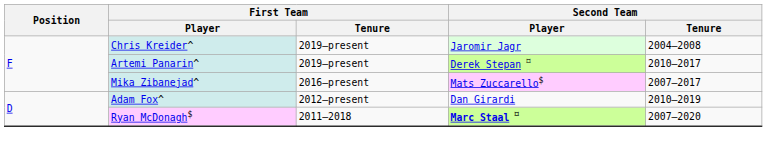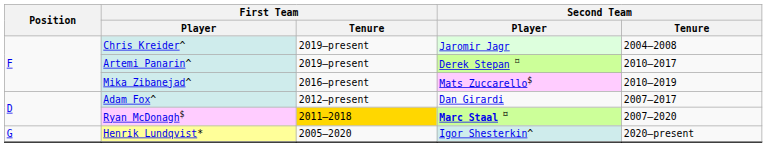 <table class="wikitable" style="width:80%">
 <tr>
 <th rowspan=2>Position</th>
 <th colspan=2>First Team</th>
 <th colspan=2>Second Team</th>
 </tr>
 <tr>
 <th>Player</th>
 <th>Tenure</th>
 <th>Player</th>
 <th>Tenure</th>
 </tr>
 <tr>
 <td rowspan="3"><a href='#'>F</a></td>
 <td bgcolor="#CFECEC"><a href='#'>Chris Kreider</a>^</td>
 <td>2019–present</td>
 <td bgcolor="#DDFFDD"><a href='#'>Jaromir Jagr</a><sup></sup></td>
 <td>2004–2008</td>
 </tr>
 <tr>
 <td bgcolor="#CFECEC"><a href='#'>Artemi Panarin</a>^</td>
 <td>2019–present</td>
 <td bgcolor="#CCFF99"><a href='#'>Derek Stepan</a><sup> ⌑</sup></td>
 <td>2010–2017</td>
 </tr>
 <tr>
 <td bgcolor="#CFECEC"><a href='#'>Mika Zibanejad</a>^</td>
 <td>2016–present</td>
 <td bgcolor="#FFCCFF"><a href='#'>Mats Zuccarello</a><sup>$</sup></td>
-<td>2007–2017</td>
+<td>2010–2019</td>
 </tr>
 <tr>
 <td rowspan="2"><a href='#'>D</a></td>
 <td bgcolor="#CFECEC"><a href='#'>Adam Fox</a>^</td>
 <td>2012–present</td>
 <td><a href='#'>Dan Girardi</a></td>
-<td>2010–2019</td>
+<td>2007–2017</td>
 </tr>
 <tr>
 <td bgcolor="#FFCCFF"><a href='#'>Ryan McDonagh</a><sup>$</sup></td>
-<td>2011–2018</td>
+<td style="background: gold;">2011–2018</td>
 <td bgcolor="#CCFF99"><strong><a href='#'>Marc Staal</a><sup> ⌑</sup></strong></td>
 <td>2007–2020</td>
+</tr>
+<tr>
+<td><a href='#'>G</a></td>
+<td bgcolor="#FFFF99"><a href='#'>Henrik Lundqvist</a>*</td>
+<td>2005–2020</td>
+<td bgcolor="#CFECEC"><a href='#'>Igor Shesterkin</a>^</td>
+<td>2020–present</td>
 </tr>
 <tr style="border-top:2px solid black">
 </tr>
 </table>
